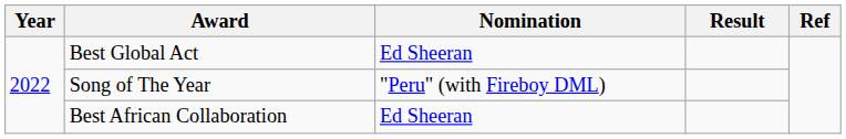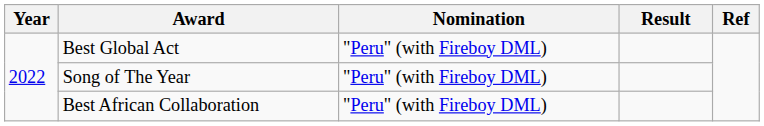 <table class="wikitable" style="max-width:75%;">
 <tr>
 <th width=5%>Year</th>
 <th style="width:30%;">Award</th>
 <th style="width:30%;">Nomination</th>
 <th style="width:10%;">Result</th>
 <th style="width:5%;">Ref</th>
 </tr>
 <tr>
 <td rowspan="3"><a href='#'>2022</a></td>
 <td>Best Global Act</td>
-<td><a href='#'>Ed Sheeran</a></td>
+<td>"<a href='#'>Peru</a>" (with <a href='#'>Fireboy DML</a>)</td>
 <td></td>
 <td rowspan="3"></td>
 </tr>
 <tr>
 <td>Song of The Year</td>
 <td>"<a href='#'>Peru</a>" (with <a href='#'>Fireboy DML</a>)</td>
 <td></td>
 </tr>
 <tr>
 <td>Best African Collaboration</td>
-<td><a href='#'>Ed Sheeran</a></td>
+<td>"<a href='#'>Peru</a>" (with <a href='#'>Fireboy DML</a>)</td>
 <td></td>
 </tr>
 </table>
